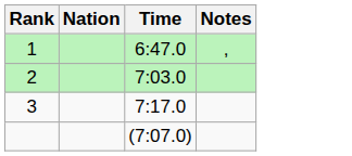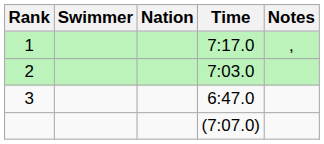 <table class="wikitable sortable" style="text-align:center">
 <tr>
 <th>Rank</th>
+<th>Swimmer</th>
 <th>Nation</th>
 <th>Time</th>
 <th>Notes</th>
 </tr>
 <tr style="background:#bbf3bb;">
 <td>1</td>
 <td align=left></td>
-<td>6:47.0</td>
+<td align=left></td>
+<td>7:17.0</td>
 <td>, </td>
 </tr>
 <tr style="background:#bbf3bb;">
 <td>2</td>
+<td align=left></td>
 <td align=left></td>
 <td>7:03.0</td>
 <td></td>
 </tr>
 <tr>
 <td>3</td>
 <td align=left></td>
-<td>7:17.0</td>
+<td align=left></td>
+<td>6:47.0</td>
 <td></td>
 </tr>
 <tr>
 <td></td>
 <td align=left></td>
+<td align=left></td>
 <td> (7:07.0)</td>
 <td></td>
 </tr>
 </table>
